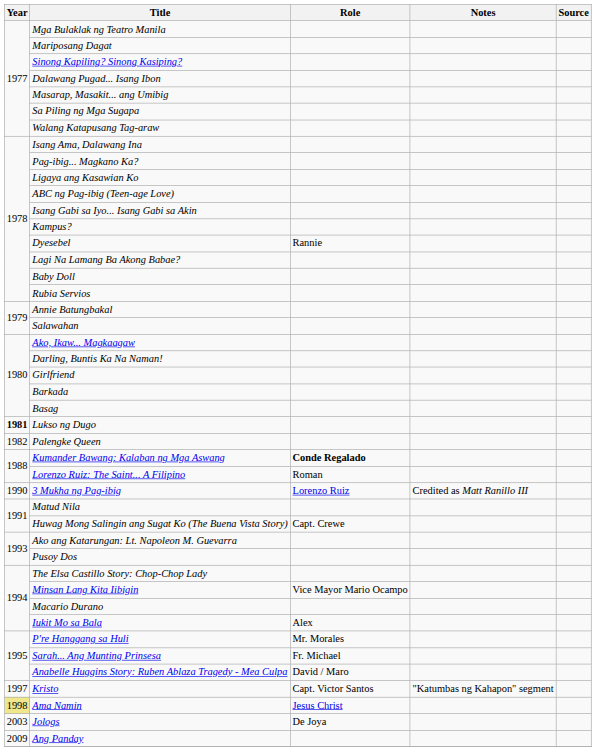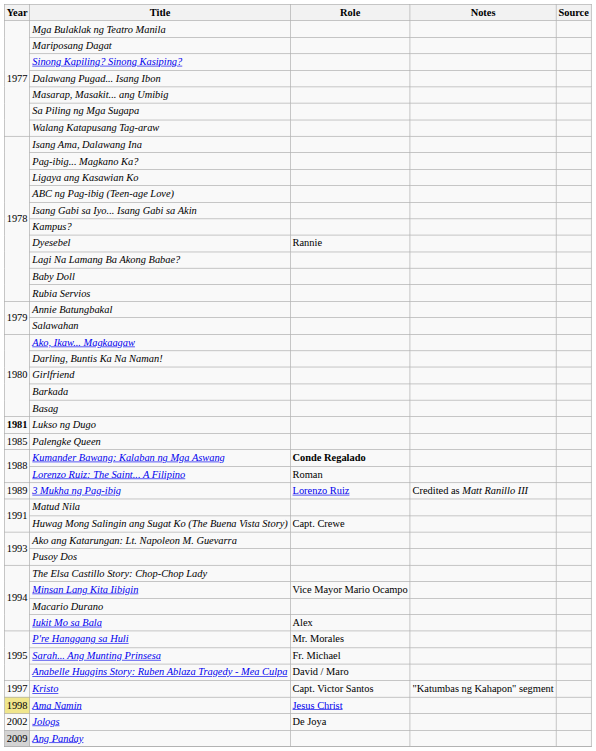 <table class="wikitable sortable">
 <tr>
 <th>Year</th>
 <th>Title</th>
 <th>Role</th>
 <th class="unsortable">Notes</th>
 <th>Source</th>
 </tr>
 <tr>
 <td rowspan="7">1977</td>
 <td><em>Mga Bulaklak ng Teatro Manila</em> </td>
 <td></td>
 <td></td>
 <td></td>
 </tr>
 <tr>
 <td><em>Mariposang Dagat</em> </td>
 <td></td>
 <td></td>
 <td></td>
 </tr>
 <tr>
 <td><em><a href='#'>Sinong Kapiling? Sinong Kasiping?</a></em> </td>
 <td></td>
 <td></td>
 <td></td>
 </tr>
 <tr>
 <td><em>Dalawang Pugad... Isang Ibon</em> </td>
 <td></td>
 <td></td>
 <td></td>
 </tr>
 <tr>
 <td><em>Masarap, Masakit... ang Umibig</em> </td>
 <td></td>
 <td></td>
 <td></td>
 </tr>
 <tr>
 <td><em>Sa Piling ng Mga Sugapa</em> </td>
 <td></td>
 <td></td>
 <td></td>
 </tr>
 <tr>
 <td><em>Walang Katapusang Tag-araw</em> </td>
 <td></td>
 <td></td>
 <td></td>
 </tr>
 <tr>
 <td rowspan="10">1978</td>
 <td><em>Isang Ama, Dalawang Ina</em> </td>
 <td></td>
 <td></td>
 <td></td>
 </tr>
 <tr>
 <td><em>Pag-ibig... Magkano Ka?</em> </td>
 <td></td>
 <td></td>
 <td></td>
 </tr>
 <tr>
 <td><em>Ligaya ang Kasawian Ko</em> </td>
 <td></td>
 <td></td>
 <td></td>
 </tr>
 <tr>
 <td><em>ABC ng Pag-ibig (Teen-age Love)</em> </td>
 <td></td>
 <td></td>
 <td></td>
 </tr>
 <tr>
 <td><em>Isang Gabi sa Iyo... Isang Gabi sa Akin</em> </td>
 <td></td>
 <td></td>
 <td></td>
 </tr>
 <tr>
 <td><em>Kampus?</em> </td>
 <td></td>
 <td></td>
 <td></td>
 </tr>
 <tr>
 <td><em>Dyesebel</em> </td>
 <td>Rannie</td>
 <td></td>
 <td></td>
 </tr>
 <tr>
 <td><em>Lagi Na Lamang Ba Akong Babae?</em> </td>
 <td></td>
 <td></td>
 <td></td>
 </tr>
 <tr>
 <td><em>Baby Doll</em> </td>
 <td></td>
 <td></td>
 <td></td>
 </tr>
 <tr>
 <td><em>Rubia Servios</em> </td>
 <td></td>
 <td></td>
 <td></td>
 </tr>
 <tr>
 <td rowspan="2">1979</td>
 <td><em>Annie Batungbakal</em> </td>
 <td></td>
 <td></td>
 <td></td>
 </tr>
 <tr>
 <td><em>Salawahan</em> </td>
 <td></td>
 <td></td>
 <td></td>
 </tr>
 <tr>
 <td rowspan="5">1980</td>
 <td><em><a href='#'>Ako, Ikaw... Magkaagaw</a></em> </td>
 <td></td>
 <td></td>
 <td></td>
 </tr>
 <tr>
 <td><em>Darling, Buntis Ka Na Naman!</em> </td>
 <td></td>
 <td></td>
 <td></td>
 </tr>
 <tr>
 <td><em>Girlfriend</em> </td>
 <td></td>
 <td></td>
 <td></td>
 </tr>
 <tr>
 <td><em>Barkada</em> </td>
 <td></td>
 <td></td>
 <td></td>
 </tr>
 <tr>
 <td><em>Basag</em> </td>
 <td></td>
 <td></td>
 <td></td>
 </tr>
 <tr>
 <td><strong>1981</strong></td>
 <td><em>Lukso ng Dugo</em></td>
 <td></td>
 <td></td>
 <td></td>
 </tr>
 <tr>
-<td>1982</td>
+<td>1985</td>
 <td><em>Palengke Queen</em> </td>
 <td></td>
 <td></td>
 <td></td>
 </tr>
 <tr>
 <td rowspan="2">1988</td>
 <td><em><a href='#'>Kumander Bawang: Kalaban ng Mga Aswang</a></em></td>
 <td><strong>Conde Regalado</strong></td>
 <td></td>
 <td></td>
 </tr>
 <tr>
 <td><em><a href='#'>Lorenzo Ruiz: The Saint... A Filipino</a></em></td>
 <td>Roman</td>
 <td></td>
 <td></td>
 </tr>
 <tr>
-<td>1990</td>
+<td>1989</td>
 <td><em><a href='#'>3 Mukha ng Pag-ibig</a></em></td>
 <td><a href='#'>Lorenzo Ruiz</a></td>
 <td>Credited as <em>Matt Ranillo III</em></td>
 <td></td>
 </tr>
 <tr>
 <td rowspan="2">1991</td>
 <td><em>Matud Nila</em> </td>
 <td></td>
 <td></td>
 <td></td>
 </tr>
 <tr>
 <td><em>Huwag Mong Salingin ang Sugat Ko (The Buena Vista Story)</em> </td>
 <td>Capt. Crewe</td>
 <td></td>
 <td></td>
 </tr>
 <tr>
 <td rowspan="2">1993</td>
 <td><em>Ako ang Katarungan: Lt. Napoleon M. Guevarra</em> </td>
 <td></td>
 <td></td>
 <td></td>
 </tr>
 <tr>
 <td><em>Pusoy Dos</em> </td>
 <td></td>
 <td></td>
 <td></td>
 </tr>
 <tr>
 <td rowspan="4">1994</td>
 <td><em>The Elsa Castillo Story: Chop-Chop Lady</em> </td>
 <td></td>
 <td></td>
 <td></td>
 </tr>
 <tr>
 <td><em><a href='#'>Minsan Lang Kita Iibigin</a></em> </td>
 <td>Vice Mayor Mario Ocampo</td>
 <td></td>
 <td></td>
 </tr>
 <tr>
 <td><em>Macario Durano</em> </td>
 <td></td>
 <td></td>
 <td></td>
 </tr>
 <tr>
 <td><em><a href='#'>Iukit Mo sa Bala</a></em> </td>
 <td>Alex</td>
 <td></td>
 <td></td>
 </tr>
 <tr>
 <td rowspan="3">1995</td>
 <td><em><a href='#'>P're Hanggang sa Huli</a></em> </td>
 <td>Mr. Morales</td>
 <td></td>
 <td></td>
 </tr>
 <tr>
 <td><em><a href='#'>Sarah... Ang Munting Prinsesa</a></em> </td>
 <td>Fr. Michael</td>
 <td></td>
 <td></td>
 </tr>
 <tr>
 <td><em><a href='#'>Anabelle Huggins Story: Ruben Ablaza Tragedy - Mea Culpa</a></em></td>
 <td>David / Maro</td>
 <td></td>
 <td></td>
 </tr>
 <tr>
 <td>1997</td>
 <td><em><a href='#'>Kristo</a></em></td>
 <td>Capt. Victor Santos</td>
 <td>"Katumbas ng Kahapon" segment</td>
 <td></td>
 </tr>
 <tr>
 <td style="background: khaki;">1998</td>
 <td><em><a href='#'>Ama Namin</a></em> </td>
 <td><a href='#'>Jesus Christ</a></td>
 <td></td>
 <td></td>
 </tr>
 <tr>
-<td>2003</td>
+<td>2002</td>
 <td><em><a href='#'>Jologs</a></em></td>
 <td>De Joya</td>
 <td></td>
 <td></td>
 </tr>
 <tr>
-<td>2009</td>
+<td style="background: lightgrey;">2009</td>
 <td><em><a href='#'>Ang Panday</a></em> </td>
 <td></td>
 <td></td>
 <td></td>
 </tr>
 <tr>
 </tr>
 </table>
